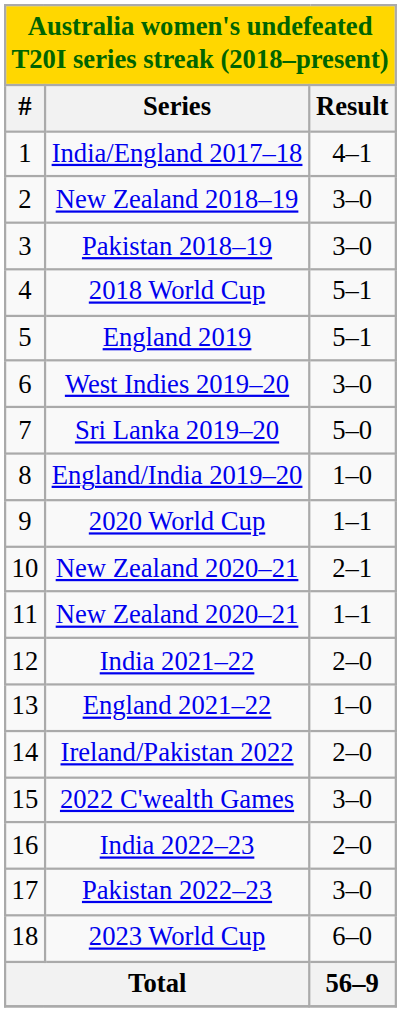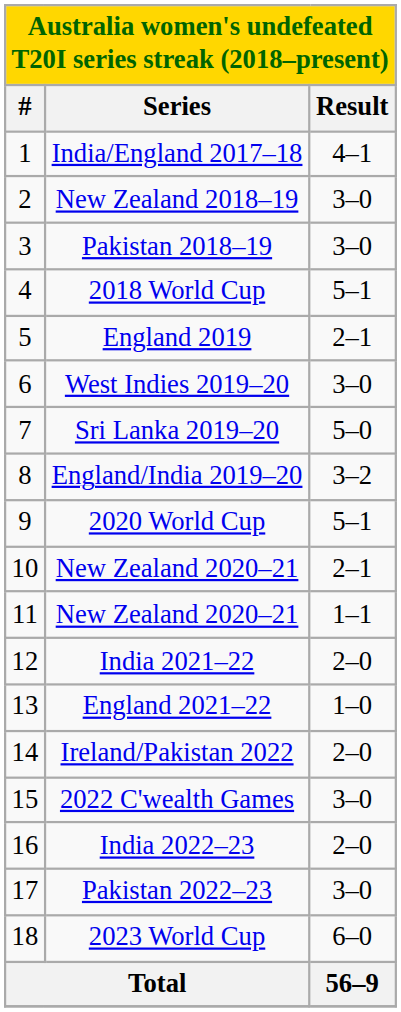 <table class="wikitable floatright" style="text-align:center; font-size:75%">
 <tr>
 <th style="text-align:center; background:gold; color:darkgreen;" colspan="5">Australia women's undefeated<br>T20I series streak (2018–present)</th>
 </tr>
 <tr>
 <th style="text-align:center">#</th>
 <th style="text-align:center">Series</th>
 <th style="text-align:center">Result</th>
 </tr>
 <tr>
 <td>1</td>
 <td><a href='#'>India/England 2017–18</a></td>
 <td>4–1</td>
 </tr>
 <tr>
 <td>2</td>
 <td><a href='#'>New Zealand 2018–19</a></td>
 <td>3–0</td>
 </tr>
 <tr>
 <td>3</td>
 <td><a href='#'>Pakistan 2018–19</a></td>
 <td>3–0</td>
 </tr>
 <tr>
 <td>4</td>
 <td><a href='#'>2018 World Cup</a></td>
 <td>5–1</td>
 </tr>
 <tr>
 <td>5</td>
 <td><a href='#'>England 2019</a></td>
-<td>5–1</td>
+<td>2–1</td>
 </tr>
 <tr>
 <td>6</td>
 <td><a href='#'>West Indies 2019–20</a></td>
 <td>3–0</td>
 </tr>
 <tr>
 <td>7</td>
 <td><a href='#'>Sri Lanka 2019–20</a></td>
 <td>5–0</td>
 </tr>
 <tr>
 <td>8</td>
 <td><a href='#'>England/India 2019–20</a></td>
-<td>1–0</td>
+<td>3–2</td>
 </tr>
 <tr>
 <td>9</td>
 <td><a href='#'>2020 World Cup</a></td>
-<td>1–1</td>
+<td>5–1</td>
 </tr>
 <tr>
 <td>10</td>
 <td><a href='#'>New Zealand 2020–21</a></td>
 <td>2–1</td>
 </tr>
 <tr>
 <td>11</td>
 <td><a href='#'>New Zealand 2020–21</a></td>
 <td>1–1</td>
 </tr>
 <tr>
 <td>12</td>
 <td><a href='#'>India 2021–22</a></td>
 <td>2–0</td>
 </tr>
 <tr>
 <td>13</td>
 <td><a href='#'>England 2021–22</a></td>
 <td>1–0</td>
 </tr>
 <tr>
 <td>14</td>
 <td><a href='#'>Ireland/Pakistan 2022</a></td>
 <td>2–0</td>
 </tr>
 <tr>
 <td>15</td>
 <td><a href='#'>2022 C'wealth Games</a></td>
 <td>3–0</td>
 </tr>
 <tr>
 <td>16</td>
 <td><a href='#'>India 2022–23</a></td>
 <td>2–0</td>
 </tr>
 <tr>
 <td>17</td>
 <td><a href='#'>Pakistan 2022–23</a></td>
 <td>3–0</td>
 </tr>
 <tr>
 <td>18</td>
 <td><a href='#'>2023 World Cup</a></td>
 <td>6–0</td>
 </tr>
 <tr>
 <th colspan="2">Total</th>
 <th>56–9</th>
 </tr>
 <tr>
 </tr>
 </table>
